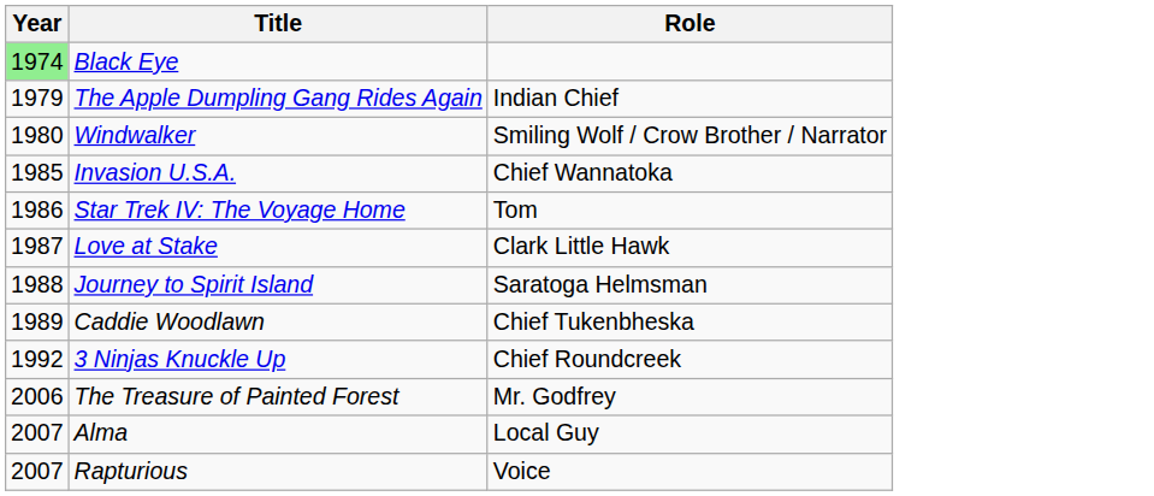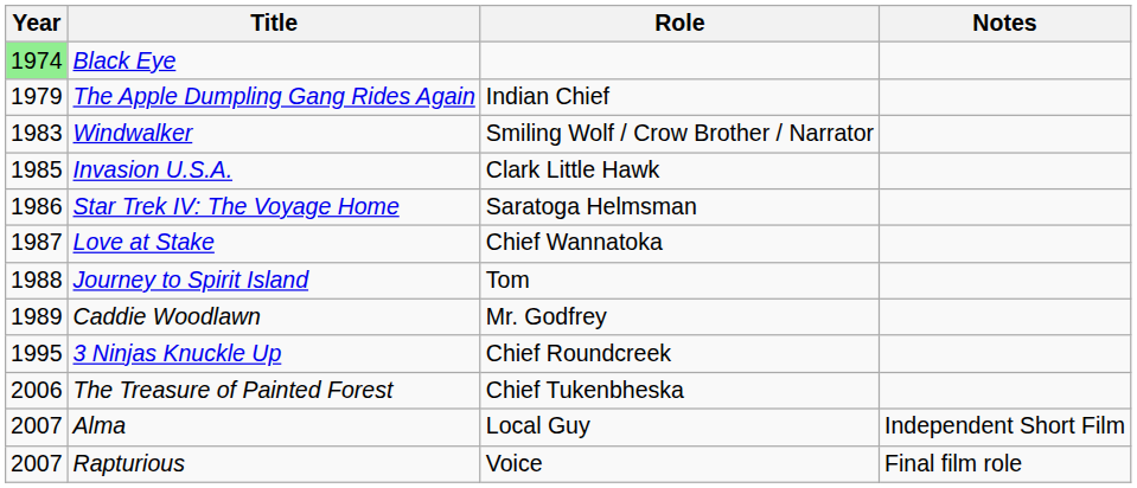 <table class="wikitable sortable">
 <tr>
 <th>Year</th>
 <th>Title</th>
 <th>Role</th>
+<th class="unsortable">Notes</th>
 </tr>
 <tr>
 <td style="background: lightgreen;">1974</td>
 <td><em><a href='#'>Black Eye</a></em></td>
+<td></td>
 <td></td>
 </tr>
 <tr>
 <td>1979</td>
 <td><em><a href='#'>The Apple Dumpling Gang Rides Again</a></em></td>
 <td>Indian Chief</td>
+<td></td>
 </tr>
 <tr>
-<td>1980</td>
+<td>1983</td>
 <td><em><a href='#'>Windwalker</a></em></td>
 <td>Smiling Wolf / Crow Brother / Narrator</td>
+<td></td>
 </tr>
 <tr>
 <td>1985</td>
 <td><em><a href='#'>Invasion U.S.A.</a></em></td>
-<td>Chief Wannatoka</td>
+<td>Clark Little Hawk</td>
+<td></td>
 </tr>
 <tr>
 <td>1986</td>
 <td><em><a href='#'>Star Trek IV: The Voyage Home</a></em></td>
-<td>Tom</td>
+<td>Saratoga Helmsman</td>
+<td></td>
 </tr>
 <tr>
 <td>1987</td>
 <td><em><a href='#'>Love at Stake</a></em></td>
-<td>Clark Little Hawk</td>
+<td>Chief Wannatoka</td>
+<td></td>
 </tr>
 <tr>
 <td>1988</td>
 <td><em><a href='#'>Journey to Spirit Island</a></em></td>
-<td>Saratoga Helmsman</td>
+<td>Tom</td>
+<td></td>
 </tr>
 <tr>
 <td>1989</td>
 <td><em>Caddie Woodlawn</em></td>
-<td>Chief Tukenbheska</td>
+<td>Mr. Godfrey</td>
+<td></td>
 </tr>
 <tr>
-<td>1992</td>
+<td>1995</td>
 <td><em><a href='#'>3 Ninjas Knuckle Up</a></em></td>
 <td>Chief Roundcreek</td>
+<td></td>
 </tr>
 <tr>
 <td>2006</td>
 <td><em>The Treasure of Painted Forest</em></td>
-<td>Mr. Godfrey</td>
+<td>Chief Tukenbheska</td>
+<td></td>
 </tr>
 <tr>
 <td>2007</td>
 <td><em>Alma</em></td>
 <td>Local Guy</td>
+<td>Independent Short Film</td>
 </tr>
 <tr>
 <td>2007</td>
 <td><em>Rapturious</em></td>
 <td>Voice</td>
+<td>Final film role</td>
 </tr>
 </table>
